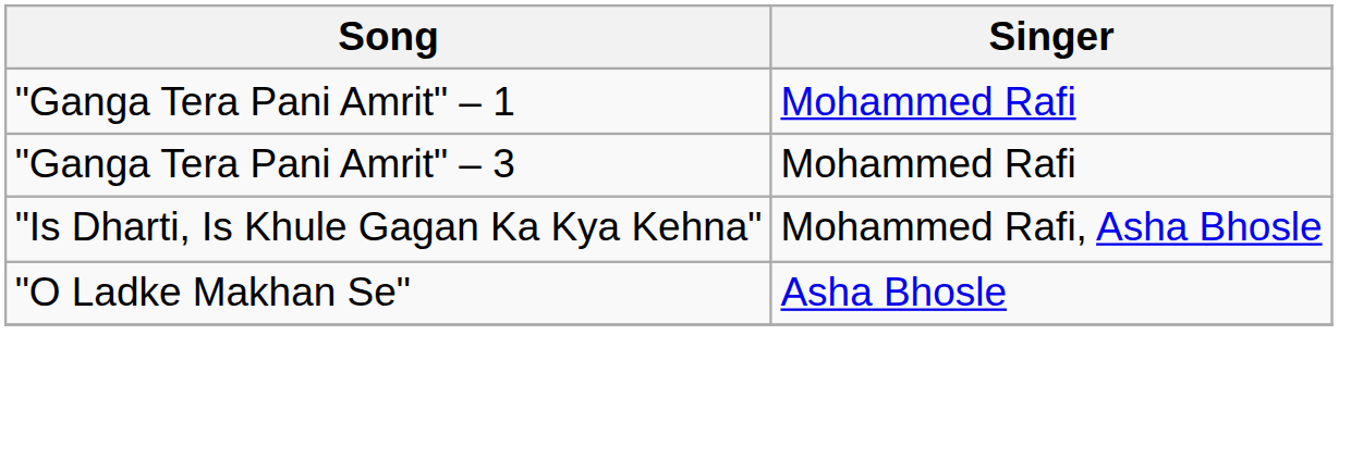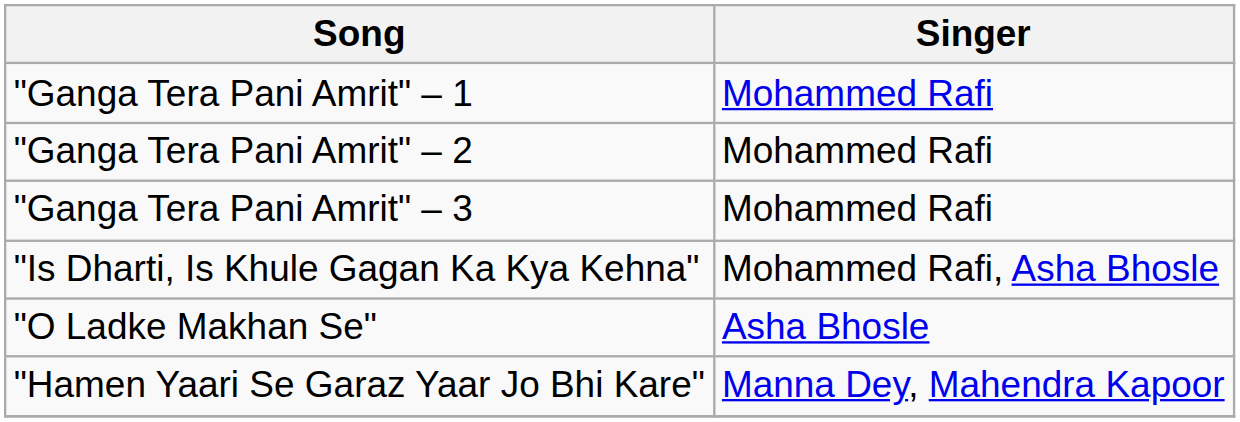 <table class="wikitable">
 <tr>
 <th>Song</th>
 <th>Singer</th>
 </tr>
 <tr>
 <td>"Ganga Tera Pani Amrit" – 1</td>
 <td><a href='#'>Mohammed Rafi</a></td>
+</tr>
+<tr>
+<td>"Ganga Tera Pani Amrit" – 2</td>
+<td>Mohammed Rafi</td>
 </tr>
 <tr>
 <td>"Ganga Tera Pani Amrit" – 3</td>
 <td>Mohammed Rafi</td>
 </tr>
 <tr>
 <td>"Is Dharti, Is Khule Gagan Ka Kya Kehna"</td>
 <td>Mohammed Rafi, <a href='#'>Asha Bhosle</a></td>
 </tr>
 <tr>
 <td>"O Ladke Makhan Se"</td>
 <td><a href='#'>Asha Bhosle</a></td>
 </tr>
 <tr>
+<td>"Hamen Yaari Se Garaz Yaar Jo Bhi Kare"</td>
+<td><a href='#'>Manna Dey</a>, <a href='#'>Mahendra Kapoor</a></td>
+</tr>
+<tr>
 </tr>
 </table>
